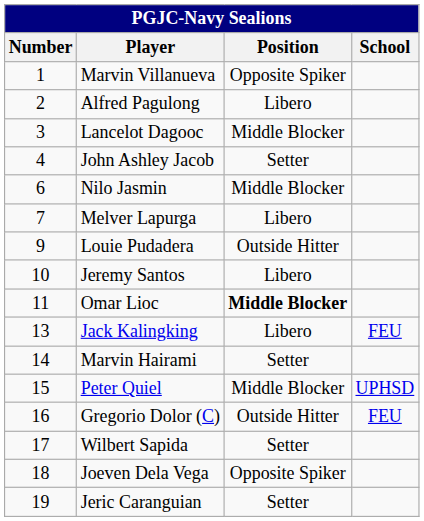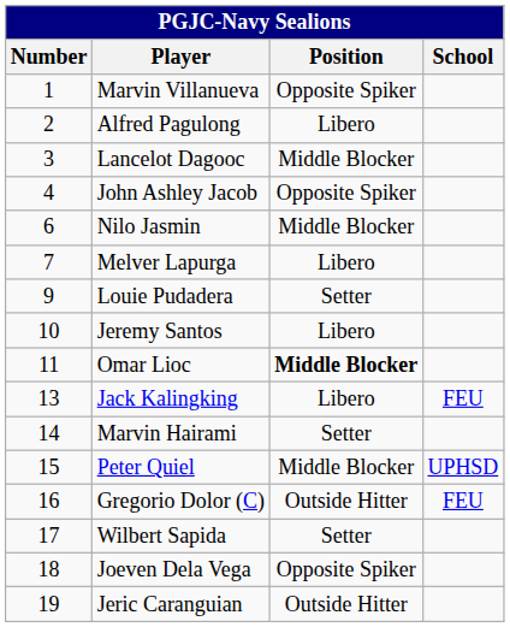 <table class="wikitable sortable" style="text-align:center;">
 <tr>
 <th colspan="5" style= "background:#000080; color:#FFFFFF; text-align:center">PGJC-Navy Sealions</th>
 </tr>
 <tr>
 <th width:10px>Number</th>
 <th width:150px>Player</th>
 <th width:50px>Position</th>
 <th width:25px>School</th>
 </tr>
 <tr>
 <td style="text-align:center;">1</td>
 <td align=left>Marvin Villanueva</td>
 <td>Opposite Spiker</td>
 <td></td>
 </tr>
 <tr>
 <td style="text-align:center;">2</td>
 <td align=left>Alfred Pagulong</td>
 <td>Libero</td>
 <td></td>
 </tr>
 <tr>
 <td style="text-align:center;">3</td>
 <td align=left>Lancelot Dagooc</td>
 <td>Middle Blocker</td>
 <td></td>
 </tr>
 <tr>
 <td style="text-align:center;">4</td>
 <td align=left>John Ashley Jacob</td>
-<td>Setter</td>
+<td>Opposite Spiker</td>
 <td></td>
 </tr>
 <tr>
 <td style="text-align:center;">6</td>
 <td align=left>Nilo Jasmin</td>
 <td>Middle Blocker</td>
 <td></td>
 </tr>
 <tr>
 <td style="text-align:center;">7</td>
 <td align=left>Melver Lapurga</td>
 <td>Libero</td>
 <td></td>
 </tr>
 <tr>
 <td style="text-align:center;">9</td>
 <td align=left>Louie Pudadera</td>
-<td>Outside Hitter</td>
+<td>Setter</td>
 <td></td>
 </tr>
 <tr>
 <td style="text-align:center;">10</td>
 <td align=left>Jeremy Santos</td>
 <td>Libero</td>
 <td></td>
 </tr>
 <tr>
 <td style="text-align:center;">11</td>
 <td align=left>Omar Lioc</td>
 <td><strong>Middle Blocker</strong></td>
 <td></td>
 </tr>
 <tr>
 <td style="text-align:center;">13</td>
 <td align=left><a href='#'>Jack Kalingking</a></td>
 <td>Libero</td>
 <td><a href='#'>FEU</a></td>
 </tr>
 <tr>
 <td style="text-align:center;">14</td>
 <td align=left>Marvin Hairami</td>
 <td>Setter</td>
 <td></td>
 </tr>
 <tr>
 <td style="text-align:center;">15</td>
 <td align=left><a href='#'>Peter Quiel</a></td>
 <td>Middle Blocker</td>
 <td><a href='#'>UPHSD</a></td>
 </tr>
 <tr>
 <td style="text-align:center;">16</td>
 <td align=left>Gregorio Dolor (<a href='#'>C</a>)</td>
 <td>Outside Hitter</td>
 <td><a href='#'>FEU</a></td>
 </tr>
 <tr>
 <td style="text-align:center;">17</td>
 <td align=left>Wilbert Sapida</td>
 <td>Setter</td>
 <td></td>
 </tr>
 <tr>
 <td style="text-align:center;">18</td>
 <td align=left>Joeven Dela Vega</td>
 <td>Opposite Spiker</td>
 <td></td>
 </tr>
 <tr>
 <td style="text-align:center;">19</td>
 <td align=left>Jeric Caranguian</td>
-<td>Setter</td>
+<td>Outside Hitter</td>
 <td></td>
 </tr>
 </table>
